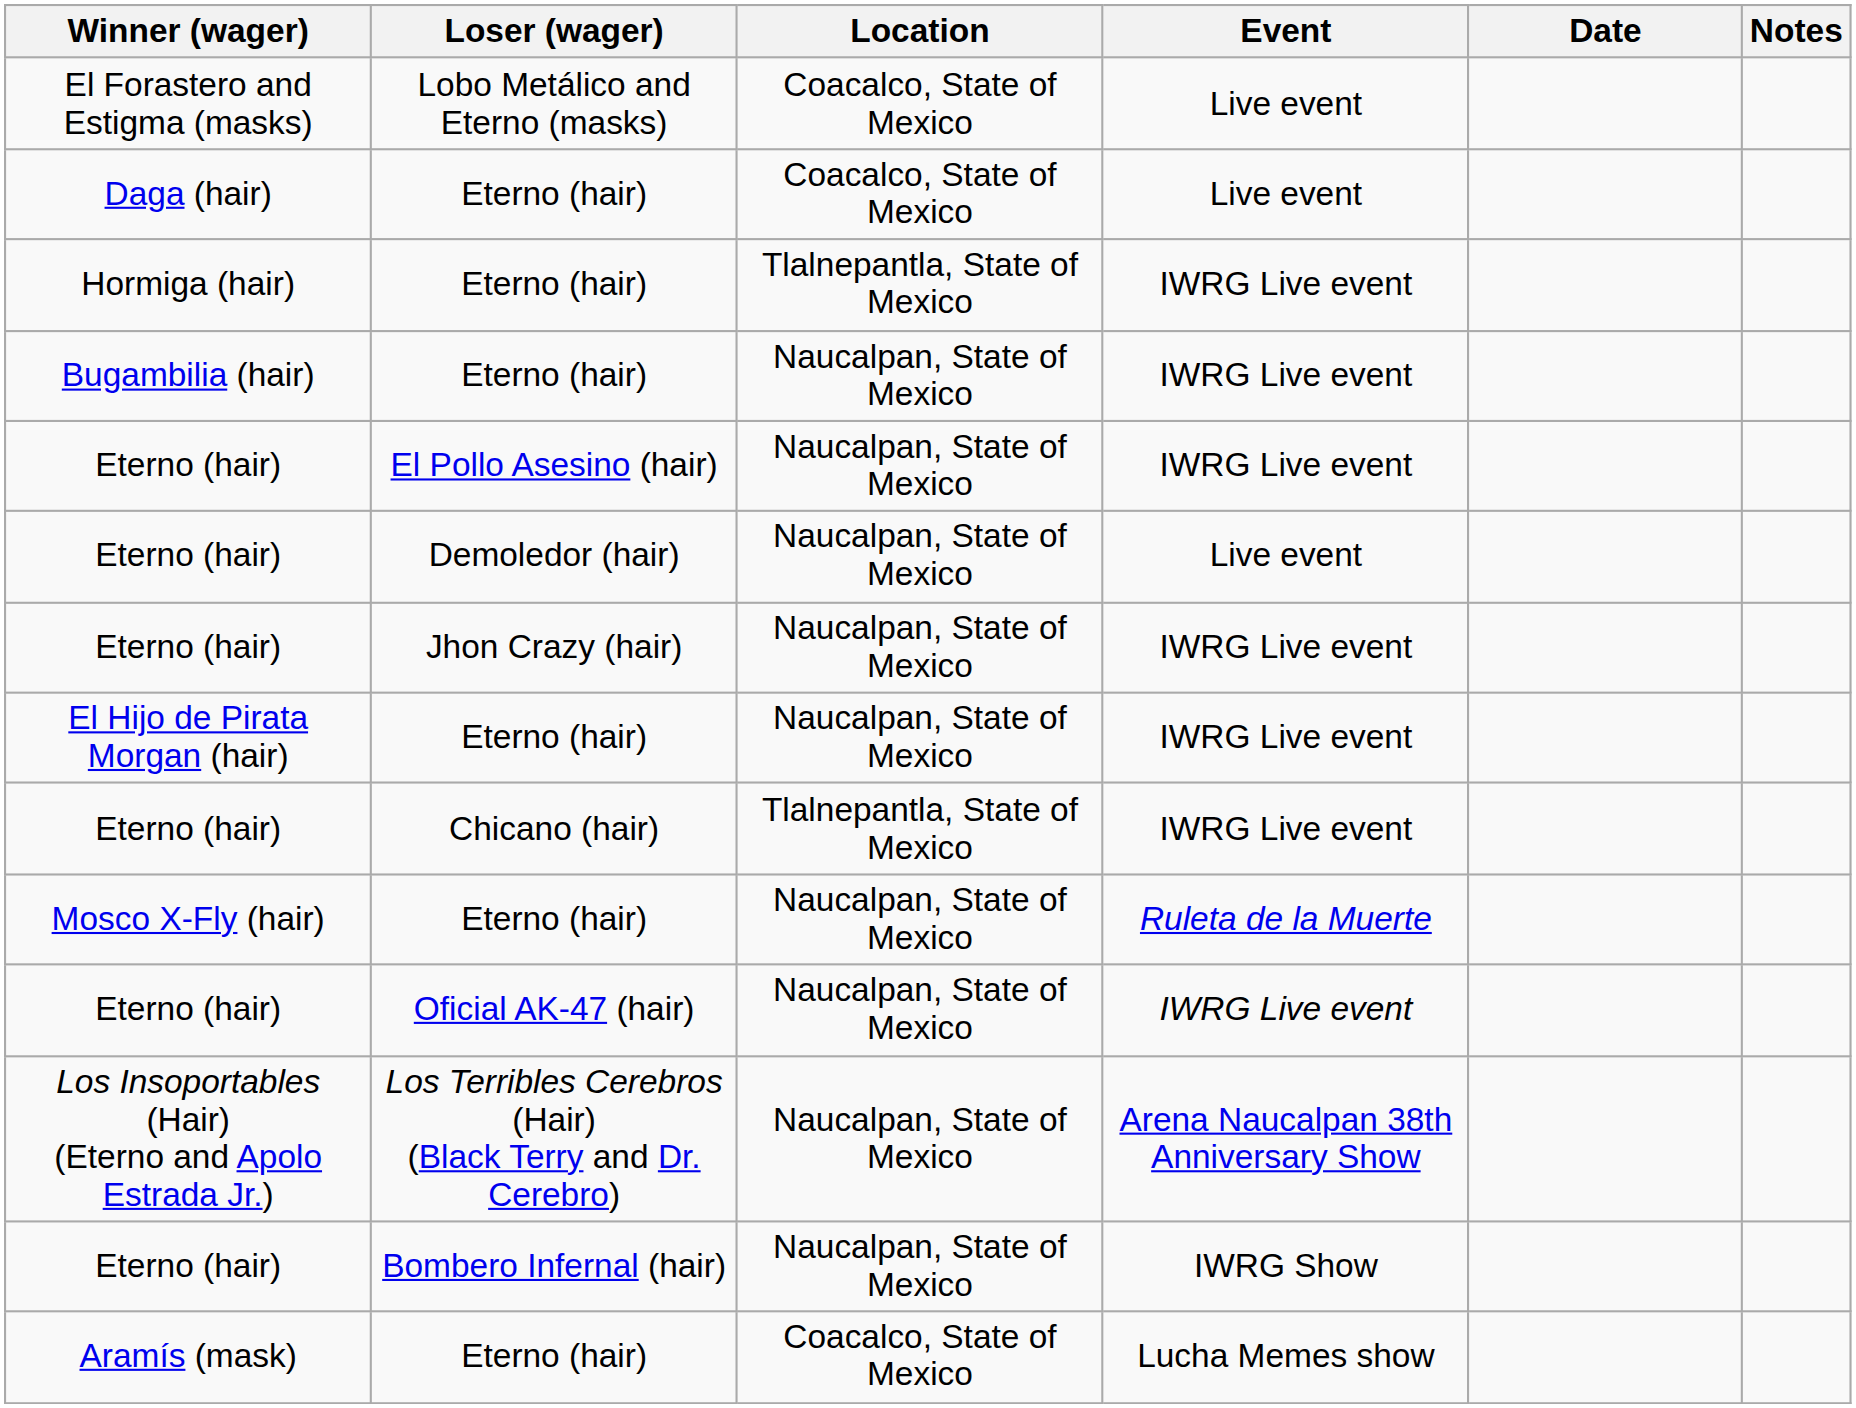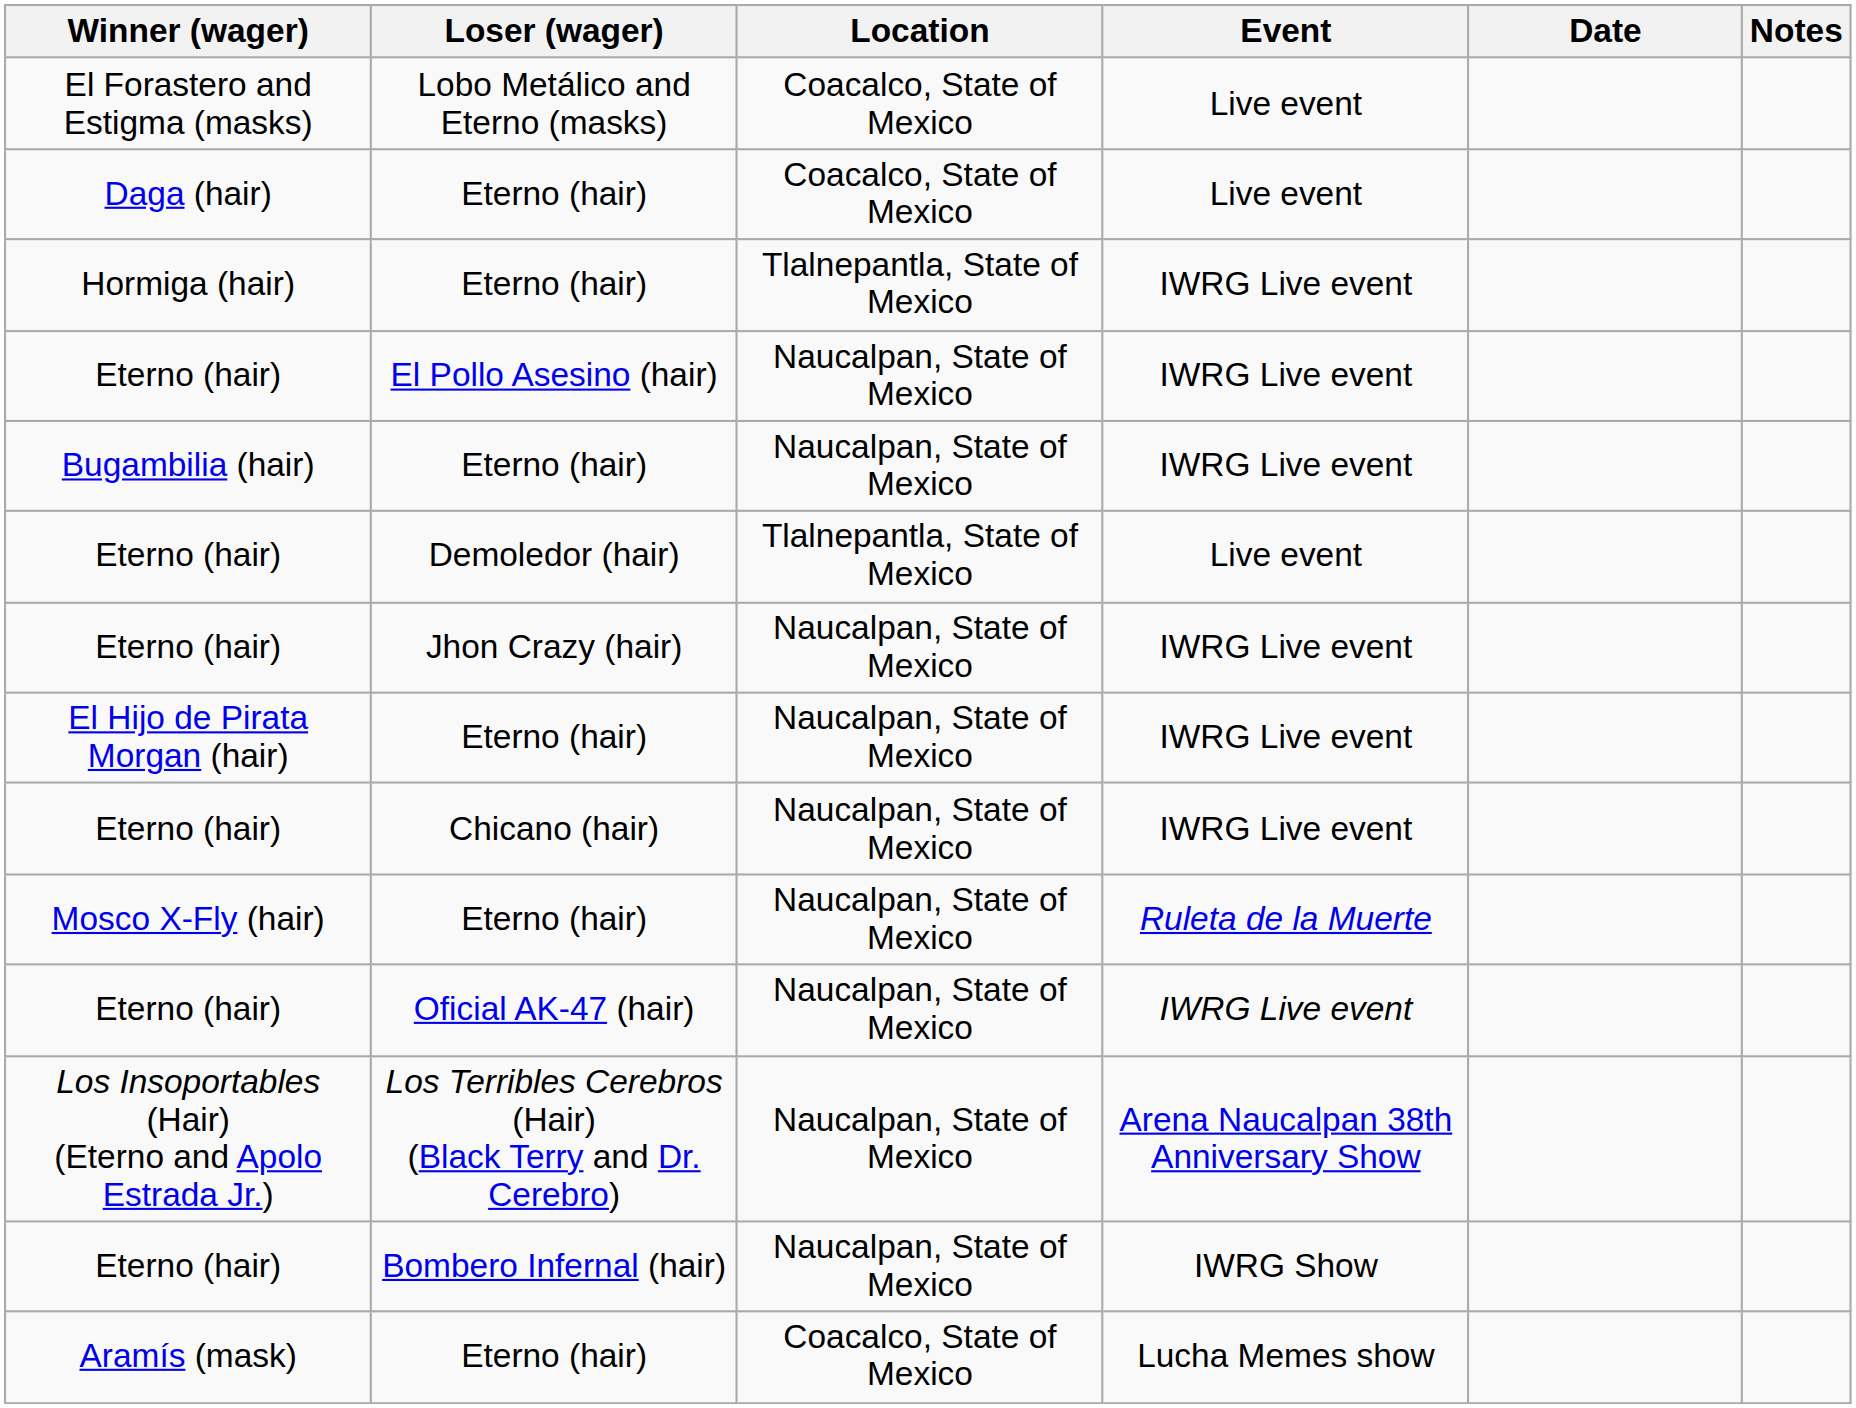 <table class="wikitable sortable" width=100%  style="text-align: center">
 <tr>
 <th width=20% scope="col">Winner (wager)</th>
 <th width=20% scope="col">Loser (wager)</th>
 <th width=20% scope="col">Location</th>
 <th width=20% scope="col">Event</th>
 <th width=15% scope="col">Date</th>
 <th class="unsortable" width=5% scope="col">Notes</th>
 </tr>
 <tr>
 <td>El Forastero and Estigma (masks)</td>
 <td>Lobo Metálico and Eterno (masks)</td>
 <td>Coacalco, State of Mexico</td>
 <td>Live event</td>
 <td></td>
 <td> </td>
 </tr>
 <tr>
 <td><a href='#'>Daga</a> (hair)</td>
 <td>Eterno (hair)</td>
 <td>Coacalco, State of Mexico</td>
 <td>Live event</td>
 <td></td>
 <td> </td>
 </tr>
 <tr>
 <td>Hormiga (hair)</td>
 <td>Eterno (hair)</td>
 <td>Tlalnepantla, State of Mexico</td>
 <td>IWRG Live event</td>
 <td></td>
 <td> </td>
 </tr>
 <tr>
+<td>Eterno (hair)</td>
+<td><a href='#'>El Pollo Asesino</a> (hair)</td>
+<td>Naucalpan, State of Mexico</td>
+<td>IWRG Live event</td>
+<td></td>
+<td> </td>
+</tr>
+<tr>
 <td><a href='#'>Bugambilia</a> (hair)</td>
 <td>Eterno (hair)</td>
 <td>Naucalpan, State of Mexico</td>
 <td>IWRG Live event</td>
 <td></td>
 <td></td>
 </tr>
 <tr>
 <td>Eterno (hair)</td>
-<td><a href='#'>El Pollo Asesino</a> (hair)</td>
-<td>Naucalpan, State of Mexico</td>
-<td>IWRG Live event</td>
-<td></td>
-<td> </td>
-</tr>
-<tr>
-<td>Eterno (hair)</td>
 <td>Demoledor (hair)</td>
-<td>Naucalpan, State of Mexico</td>
+<td>Tlalnepantla, State of Mexico</td>
 <td>Live event</td>
 <td></td>
 <td></td>
 </tr>
 <tr>
 <td>Eterno (hair)</td>
 <td>Jhon Crazy (hair)</td>
 <td>Naucalpan, State of Mexico</td>
 <td>IWRG Live event</td>
 <td></td>
 <td></td>
 </tr>
 <tr>
 <td><a href='#'>El Hijo de Pirata Morgan</a> (hair)</td>
 <td>Eterno (hair)</td>
 <td>Naucalpan, State of Mexico</td>
 <td>IWRG Live event</td>
 <td></td>
 <td></td>
 </tr>
 <tr>
 <td>Eterno (hair)</td>
 <td>Chicano (hair)</td>
-<td>Tlalnepantla, State of Mexico</td>
+<td>Naucalpan, State of Mexico</td>
 <td>IWRG Live event</td>
 <td></td>
 <td></td>
 </tr>
 <tr>
 <td><a href='#'>Mosco X-Fly</a> (hair)</td>
 <td>Eterno (hair)</td>
 <td>Naucalpan, State of Mexico</td>
 <td><em><a href='#'>Ruleta de la Muerte</a></em></td>
 <td></td>
 <td></td>
 </tr>
 <tr>
 <td>Eterno (hair)</td>
 <td><a href='#'>Oficial AK-47</a> (hair)</td>
 <td>Naucalpan, State of Mexico</td>
 <td><em>IWRG Live event</em></td>
 <td></td>
 <td></td>
 </tr>
 <tr>
 <td><em>Los Insoportables</em> (Hair)<br>(Eterno and <a href='#'>Apolo Estrada Jr.</a>)</td>
 <td><em>Los Terribles Cerebros</em> (Hair)<br>(<a href='#'>Black Terry</a> and <a href='#'>Dr. Cerebro</a>)</td>
 <td>Naucalpan, State of Mexico</td>
 <td><a href='#'>Arena Naucalpan 38th Anniversary Show</a></td>
 <td></td>
 <td></td>
 </tr>
 <tr>
 <td>Eterno (hair)</td>
 <td><a href='#'>Bombero Infernal</a> (hair)</td>
 <td>Naucalpan, State of Mexico</td>
 <td>IWRG Show</td>
 <td></td>
 <td></td>
 </tr>
 <tr>
 <td><a href='#'>Aramís</a> (mask)</td>
 <td>Eterno (hair)</td>
 <td>Coacalco, State of Mexico</td>
 <td>Lucha Memes show</td>
 <td></td>
 <td></td>
 </tr>
 </table>
